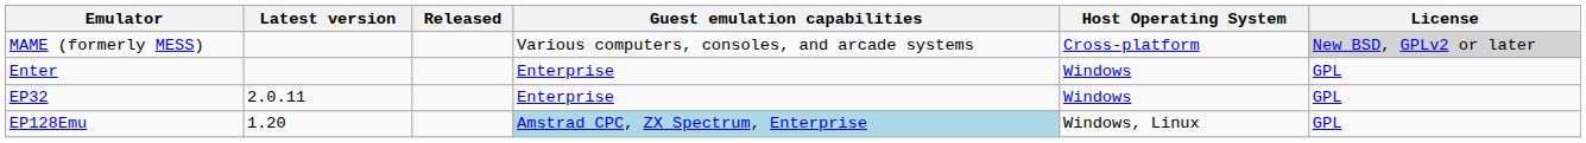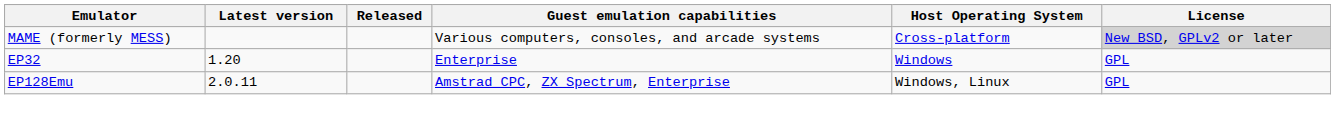 <table class="wikitable sortable" style="width:100%">
 <tr>
 <th>Emulator</th>
 <th>Latest version</th>
 <th>Released</th>
 <th>Guest emulation capabilities</th>
 <th>Host Operating System</th>
 <th>License</th>
 </tr>
 <tr>
 <td><a href='#'>MAME</a> (formerly <a href='#'>MESS</a>)</td>
 <td></td>
 <td></td>
 <td>Various computers, consoles, and arcade systems</td>
 <td><a href='#'>Cross-platform</a></td>
 <td style="background: lightgrey;"><a href='#'>New BSD</a>, <a href='#'>GPLv2</a> or later</td>
 </tr>
 <tr>
-<td><a href='#'>Enter</a></td>
-<td></td>
-<td></td>
-<td><a href='#'>Enterprise</a></td>
-<td><a href='#'>Windows</a></td>
-<td><a href='#'>GPL</a></td>
-</tr>
-<tr>
 <td><a href='#'>EP32</a></td>
-<td>2.0.11</td>
+<td>1.20</td>
 <td></td>
 <td><a href='#'>Enterprise</a></td>
 <td><a href='#'>Windows</a></td>
 <td><a href='#'>GPL</a></td>
 </tr>
 <tr>
 <td><a href='#'>EP128Emu</a></td>
-<td>1.20</td>
+<td>2.0.11</td>
 <td></td>
-<td style="background: lightblue;"><a href='#'>Amstrad CPC</a>, <a href='#'>ZX Spectrum</a>, <a href='#'>Enterprise</a></td>
+<td><a href='#'>Amstrad CPC</a>, <a href='#'>ZX Spectrum</a>, <a href='#'>Enterprise</a></td>
 <td>Windows, Linux</td>
 <td><a href='#'>GPL</a></td>
 </tr>
 </table>
